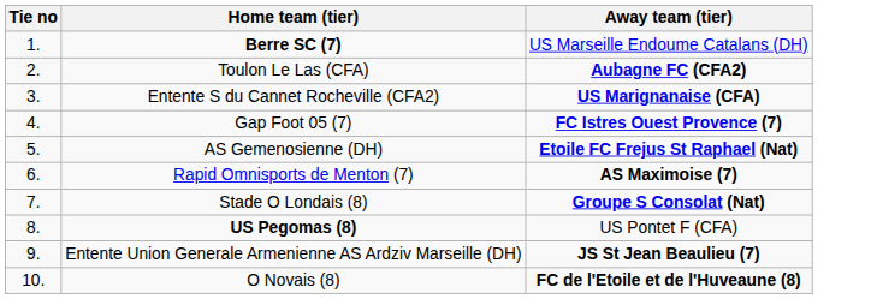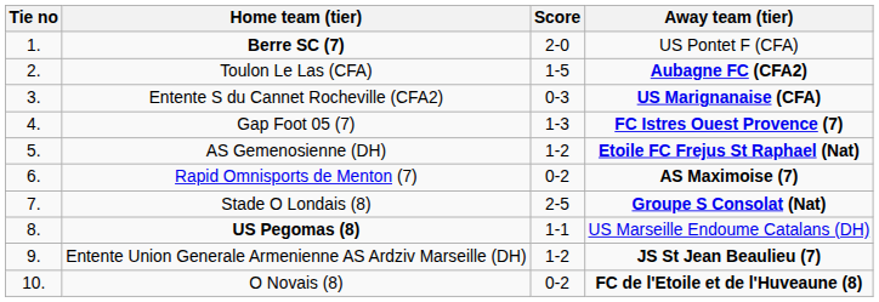 <table class="wikitable" style="text-align: center">
 <tr>
 <th>Tie no</th>
 <th>Home team (tier)</th>
+<th>Score</th>
 <th>Away team (tier)</th>
 </tr>
 <tr>
 <td>1.</td>
 <td><strong>Berre SC (7)</strong></td>
-<td><a href='#'>US Marseille Endoume Catalans (DH)</a></td>
+<td>2-0</td>
+<td>US Pontet F (CFA)</td>
 </tr>
 <tr>
 <td>2.</td>
 <td>Toulon Le Las (CFA)</td>
+<td>1-5</td>
 <td><strong><a href='#'>Aubagne FC</a> (CFA2)</strong></td>
 </tr>
 <tr>
 <td>3.</td>
 <td>Entente S du Cannet Rocheville (CFA2)</td>
+<td>0-3</td>
 <td><strong><a href='#'>US Marignanaise</a> (CFA)</strong></td>
 </tr>
 <tr>
 <td>4.</td>
 <td>Gap Foot 05 (7)</td>
+<td>1-3 </td>
 <td><strong><a href='#'>FC Istres Ouest Provence</a> (7)</strong></td>
 </tr>
 <tr>
 <td>5.</td>
 <td>AS Gemenosienne (DH)</td>
+<td>1-2</td>
 <td><strong><a href='#'>Etoile FC Frejus St Raphael</a> (Nat)</strong></td>
 </tr>
 <tr>
 <td>6.</td>
 <td><a href='#'>Rapid Omnisports de Menton</a> (7)</td>
+<td>0-2</td>
 <td><strong>AS Maximoise (7)</strong></td>
 </tr>
 <tr>
 <td>7.</td>
 <td>Stade O Londais (8)</td>
+<td>2-5</td>
 <td><strong><a href='#'>Groupe S Consolat</a> (Nat)</strong></td>
 </tr>
 <tr>
 <td>8.</td>
 <td><strong>US Pegomas (8)</strong></td>
-<td>US Pontet F (CFA)</td>
+<td>1-1 </td>
+<td><a href='#'>US Marseille Endoume Catalans (DH)</a></td>
 </tr>
 <tr>
 <td>9.</td>
 <td>Entente Union Generale Armenienne AS Ardziv Marseille (DH)</td>
+<td>1-2</td>
 <td><strong>JS St Jean Beaulieu (7)</strong></td>
 </tr>
 <tr>
 <td>10.</td>
 <td>O Novais (8)</td>
+<td>0-2</td>
 <td><strong>FC de l'Etoile et de l'Huveaune (8)</strong></td>
 </tr>
 </table>
